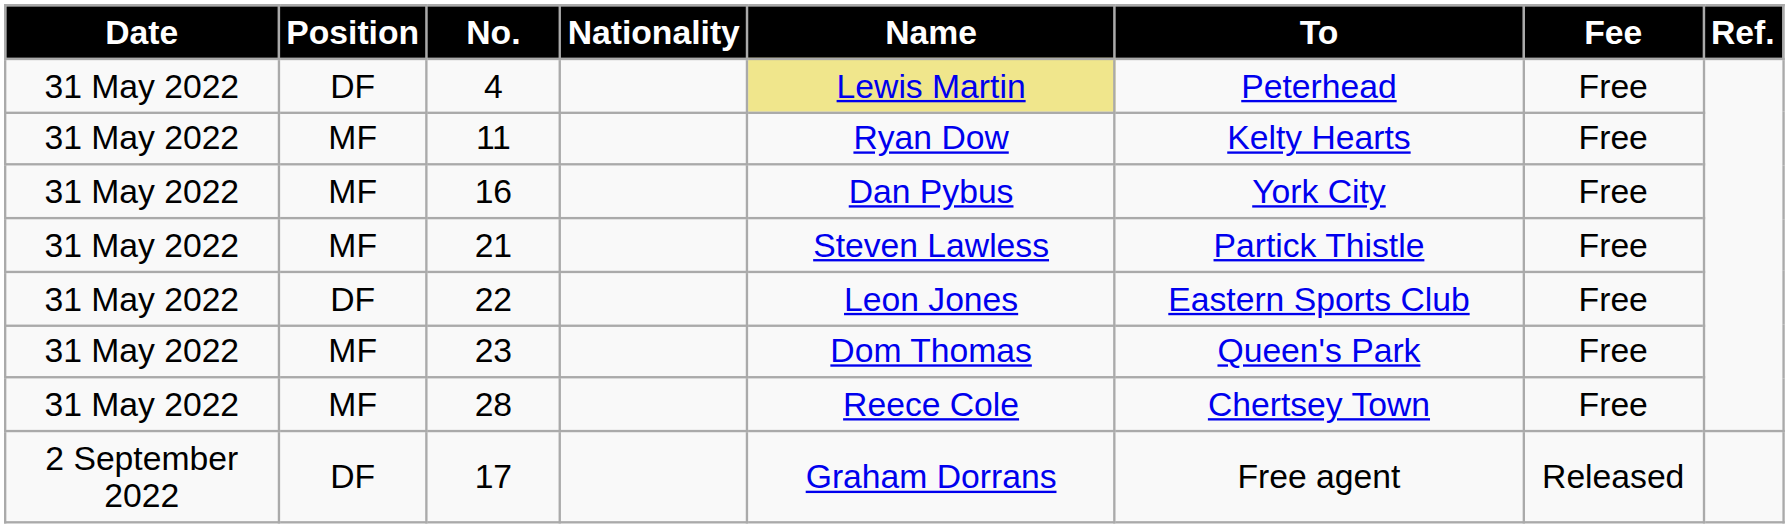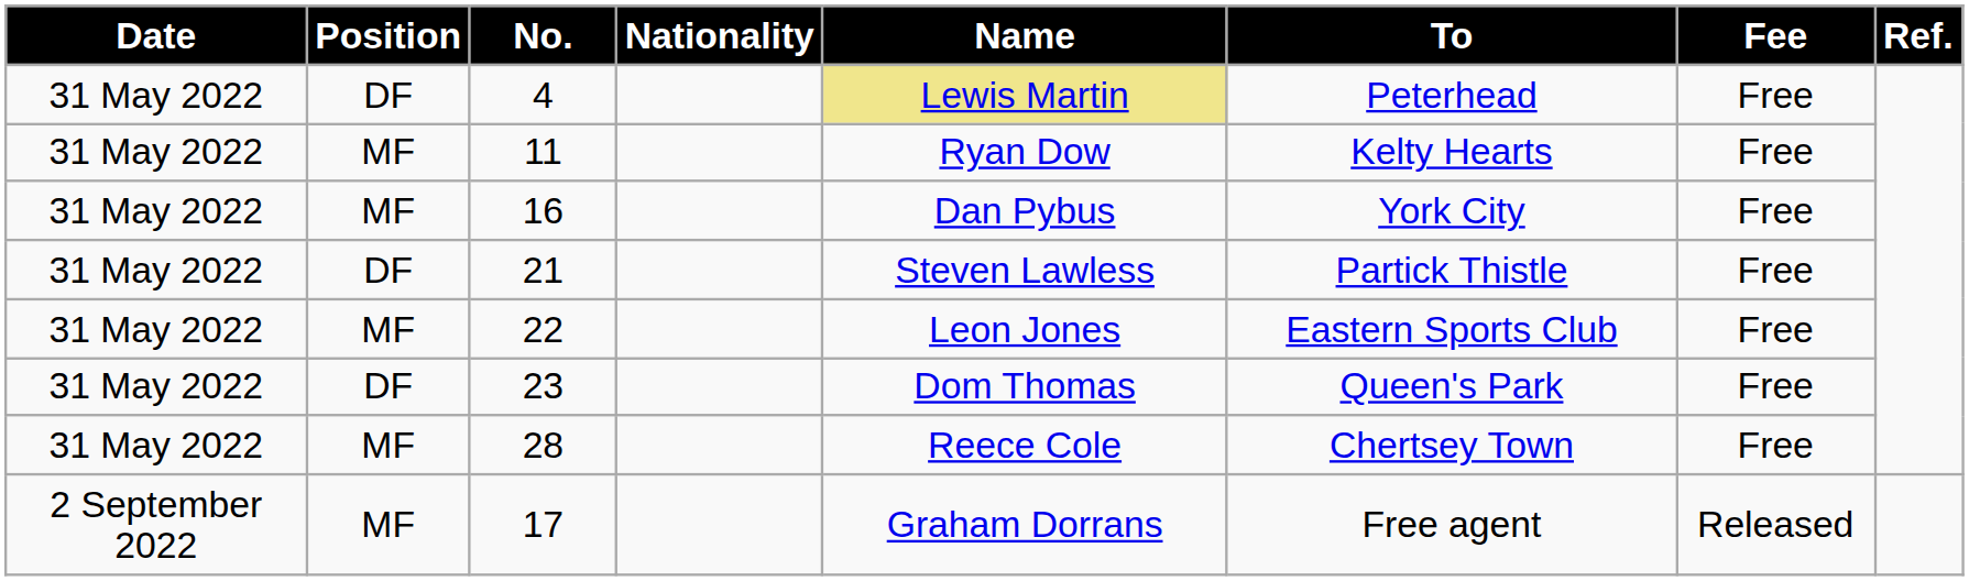 <table class="wikitable"  style="text-align:center; font-size:90%; ">
 <tr>
 <th style="background:#000000; color:white; width:110px;">Date</th>
 <th style="background:#000000; color:white; width:50px;">Position</th>
 <th style="background:#000000; color:white; width:50px;">No.</th>
 <th style="background:#000000; color:white; width:50px;">Nationality</th>
 <th style="background:#000000; color:white; width:150px;">Name</th>
 <th style="background:#000000; color:white; width:168px;">To</th>
 <th style="background:#000000; color:white; width:70px;">Fee</th>
 <th style="background:#000000; color:white; width:25px;">Ref.</th>
 </tr>
 <tr>
 <td>31 May 2022</td>
 <td>DF</td>
 <td>4</td>
 <td></td>
 <td style="background: khaki;"><a href='#'>Lewis Martin</a></td>
 <td><a href='#'>Peterhead</a></td>
 <td>Free</td>
 <td rowspan=7></td>
 </tr>
 <tr>
 <td>31 May 2022</td>
 <td>MF</td>
 <td>11</td>
 <td></td>
 <td><a href='#'>Ryan Dow</a></td>
 <td><a href='#'>Kelty Hearts</a></td>
 <td>Free</td>
 </tr>
 <tr>
 <td>31 May 2022</td>
 <td>MF</td>
 <td>16</td>
 <td></td>
 <td><a href='#'>Dan Pybus</a></td>
 <td><a href='#'>York City</a></td>
 <td>Free</td>
 </tr>
 <tr>
 <td>31 May 2022</td>
-<td>MF</td>
+<td>DF</td>
 <td>21</td>
 <td></td>
 <td><a href='#'>Steven Lawless</a></td>
 <td><a href='#'>Partick Thistle</a></td>
 <td>Free</td>
 </tr>
 <tr>
 <td>31 May 2022</td>
-<td>DF</td>
+<td>MF</td>
 <td>22</td>
 <td></td>
 <td><a href='#'>Leon Jones</a></td>
 <td><a href='#'>Eastern Sports Club</a></td>
 <td>Free</td>
 </tr>
 <tr>
 <td>31 May 2022</td>
-<td>MF</td>
+<td>DF</td>
 <td>23</td>
 <td></td>
 <td><a href='#'>Dom Thomas</a></td>
 <td><a href='#'>Queen's Park</a></td>
 <td>Free</td>
 </tr>
 <tr>
 <td>31 May 2022</td>
 <td>MF</td>
 <td>28</td>
 <td></td>
 <td><a href='#'>Reece Cole</a></td>
 <td><a href='#'>Chertsey Town</a></td>
 <td>Free</td>
 </tr>
 <tr>
 <td>2 September 2022</td>
-<td>DF</td>
+<td>MF</td>
 <td>17</td>
 <td></td>
 <td><a href='#'>Graham Dorrans</a></td>
 <td>Free agent</td>
 <td>Released</td>
 <td></td>
 </tr>
 </table>
